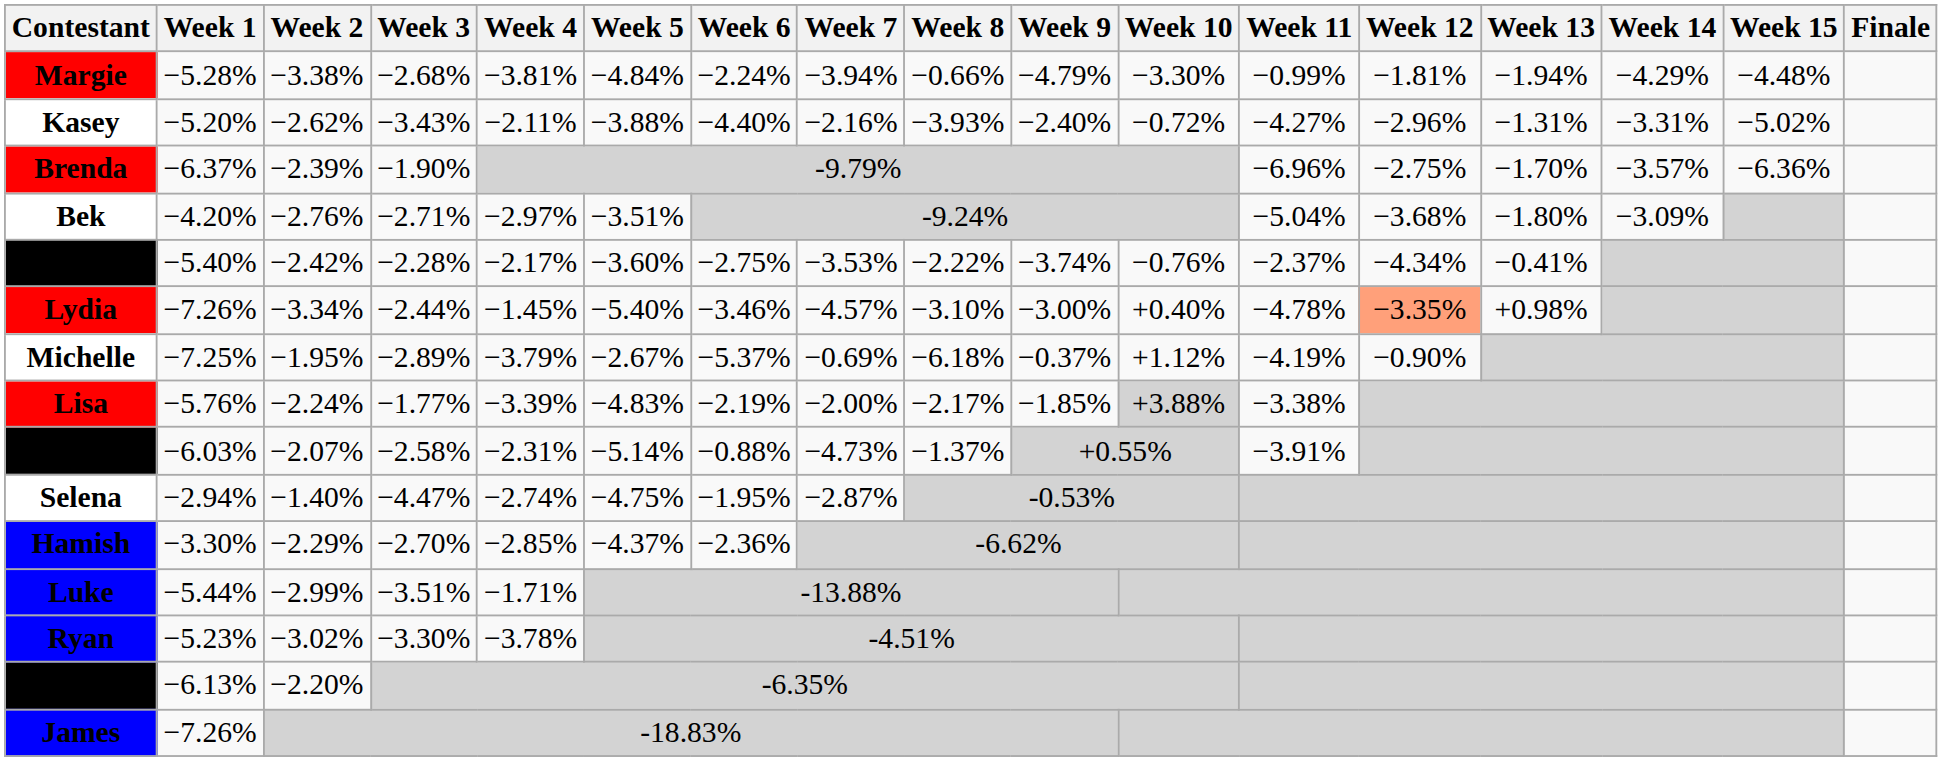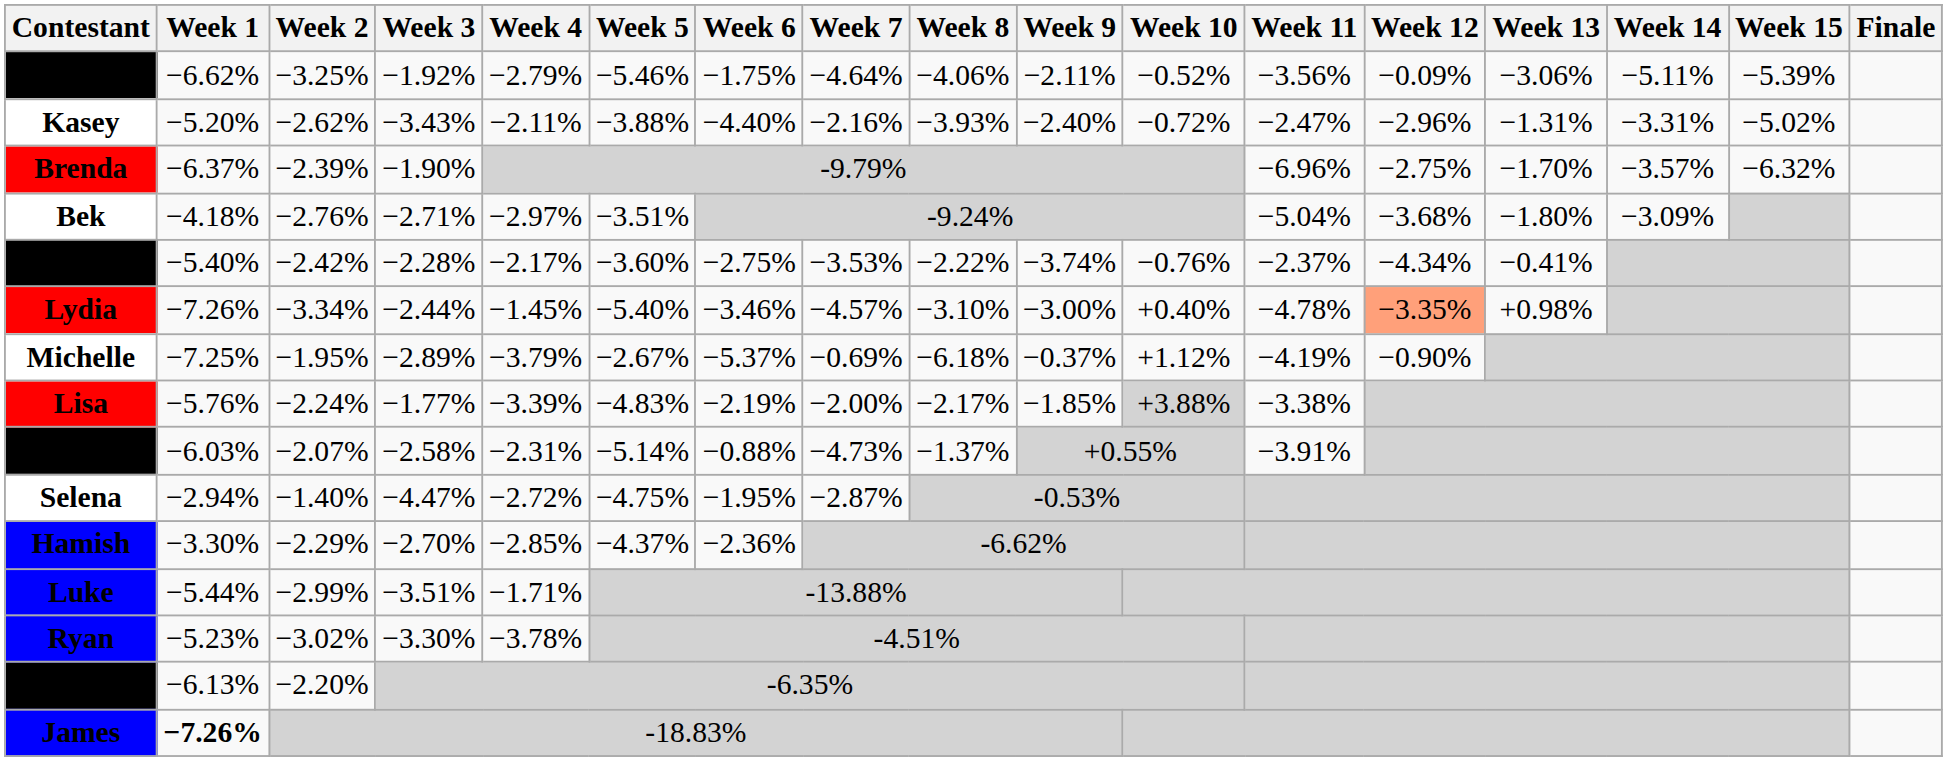 <table class="wikitable sortable" border="1" style="text-align:center" align="center">
 <tr>
 <th>Contestant</th>
 <th>Week 1</th>
 <th>Week 2</th>
 <th>Week 3</th>
 <th>Week 4</th>
 <th>Week 5</th>
 <th>Week 6</th>
 <th>Week 7</th>
 <th>Week 8</th>
 <th>Week 9</th>
 <th>Week 10</th>
 <th>Week 11</th>
 <th>Week 12</th>
 <th>Week 13</th>
 <th>Week 14</th>
 <th>Week 15</th>
 <th>Finale</th>
 </tr>
 <tr>
-<td bgcolor=red><span><strong>Margie</strong></span></td>
-<td>−5.28%</td>
-<td>−3.38%</td>
-<td>−2.68%</td>
-<td>−3.81%</td>
-<td>−4.84%</td>
-<td>−2.24%</td>
-<td>−3.94%</td>
-<td>−0.66%</td>
-<td>−4.79%</td>
-<td>−3.30%</td>
-<td>−0.99%</td>
-<td>−1.81%</td>
-<td>−1.94%</td>
-<td>−4.29%</td>
-<td>−4.48%</td>
+<td bgcolor=black><span><strong>Alex</strong></span></td>
+<td>−6.62%</td>
+<td>−3.25%</td>
+<td>−1.92%</td>
+<td>−2.79%</td>
+<td>−5.46%</td>
+<td>−1.75%</td>
+<td>−4.64%</td>
+<td>−4.06%</td>
+<td>−2.11%</td>
+<td>−0.52%</td>
+<td>−3.56%</td>
+<td>−0.09%</td>
+<td>−3.06%</td>
+<td>−5.11%</td>
+<td>−5.39%</td>
 <td></td>
 </tr>
 <tr>
 <td bgcolor=white><span><strong>Kasey</strong></span></td>
 <td>−5.20%</td>
 <td>−2.62%</td>
 <td>−3.43%</td>
 <td>−2.11%</td>
 <td>−3.88%</td>
 <td>−4.40%</td>
 <td>−2.16%</td>
 <td>−3.93%</td>
 <td>−2.40%</td>
 <td>−0.72%</td>
-<td>−4.27%</td>
+<td>−2.47%</td>
 <td>−2.96%</td>
 <td>−1.31%</td>
 <td>−3.31%</td>
 <td>−5.02%</td>
 <td></td>
 </tr>
 <tr>
 <td bgcolor=red><span><strong>Brenda</strong></span></td>
 <td>−6.37%</td>
 <td>−2.39%</td>
 <td>−1.90%</td>
 <td bgcolor="lightgrey" colspan="7">-9.79%</td>
 <td>−6.96%</td>
 <td>−2.75%</td>
 <td>−1.70%</td>
 <td>−3.57%</td>
-<td>−6.36%</td>
+<td>−6.32%</td>
 <td></td>
 </tr>
 <tr>
 <td bgcolor=white><span><strong>Bek</strong></span></td>
-<td>−4.20%</td>
+<td>−4.18%</td>
 <td>−2.76%</td>
 <td>−2.71%</td>
 <td>−2.97%</td>
 <td>−3.51%</td>
 <td bgcolor="lightgrey" colspan="5">-9.24%</td>
 <td>−5.04%</td>
 <td>−3.68%</td>
 <td>−1.80%</td>
 <td>−3.09%</td>
 <td bgcolor="lightgrey" colspan></td>
 <td></td>
 </tr>
 <tr>
 <td bgcolor=black><span><strong>Graham</strong></span></td>
 <td>−5.40%</td>
 <td>−2.42%</td>
 <td>−2.28%</td>
 <td>−2.17%</td>
 <td>−3.60%</td>
 <td>−2.75%</td>
 <td>−3.53%</td>
 <td>−2.22%</td>
 <td>−3.74%</td>
 <td>−0.76%</td>
 <td>−2.37%</td>
 <td>−4.34%</td>
 <td>−0.41%</td>
 <td bgcolor="lightgrey" colspan="2"></td>
 <td></td>
 </tr>
 <tr>
 <td bgcolor=red><span><strong>Lydia</strong></span></td>
 <td>−7.26%</td>
 <td>−3.34%</td>
 <td>−2.44%</td>
 <td>−1.45%</td>
 <td>−5.40%</td>
 <td>−3.46%</td>
 <td>−4.57%</td>
 <td>−3.10%</td>
 <td>−3.00%</td>
 <td>+0.40%</td>
 <td>−4.78%</td>
 <td style="background: lightsalmon;">−3.35%</td>
 <td>+0.98%</td>
 <td bgcolor="lightgrey" colspan="2"></td>
 <td></td>
 </tr>
 <tr>
 <td bgcolor=white><span><strong>Michelle</strong></span></td>
 <td>−7.25%</td>
 <td>−1.95%</td>
 <td>−2.89%</td>
 <td>−3.79%</td>
 <td>−2.67%</td>
 <td>−5.37%</td>
 <td>−0.69%</td>
 <td>−6.18%</td>
 <td>−0.37%</td>
 <td>+1.12%</td>
 <td>−4.19%</td>
 <td>−0.90%</td>
 <td bgcolor="lightgrey" colspan="3"></td>
 <td></td>
 </tr>
 <tr>
 <td bgcolor=red><span><strong>Lisa</strong></span></td>
 <td>−5.76%</td>
 <td>−2.24%</td>
 <td>−1.77%</td>
 <td>−3.39%</td>
 <td>−4.83%</td>
 <td>−2.19%</td>
 <td>−2.00%</td>
 <td>−2.17%</td>
 <td>−1.85%</td>
 <td bgcolor="lightgrey" colspan="1">+3.88%</td>
 <td>−3.38%</td>
 <td bgcolor="lightgrey" colspan="4"></td>
 <td></td>
 </tr>
 <tr>
 <td bgcolor=black><span><strong>Simon</strong></span></td>
 <td>−6.03%</td>
 <td>−2.07%</td>
 <td>−2.58%</td>
 <td>−2.31%</td>
 <td>−5.14%</td>
 <td>−0.88%</td>
 <td>−4.73%</td>
 <td>−1.37%</td>
 <td bgcolor="lightgrey" colspan="2">+0.55%</td>
 <td>−3.91%</td>
 <td bgcolor="lightgrey" colspan="4"></td>
 <td></td>
 </tr>
 <tr>
 <td bgcolor=white><span><strong>Selena</strong></span></td>
 <td>−2.94%</td>
 <td>−1.40%</td>
 <td>−4.47%</td>
-<td>−2.74%</td>
+<td>−2.72%</td>
 <td>−4.75%</td>
 <td>−1.95%</td>
 <td>−2.87%</td>
 <td bgcolor="lightgrey" colspan="3">-0.53%</td>
 <td bgcolor="lightgrey" colspan="5"></td>
 <td></td>
 </tr>
 <tr>
 <td bgcolor=blue><span><strong>Hamish</strong></span></td>
 <td>−3.30%</td>
 <td>−2.29%</td>
 <td>−2.70%</td>
 <td>−2.85%</td>
 <td>−4.37%</td>
 <td>−2.36%</td>
 <td bgcolor="lightgrey" colspan="4">-6.62%</td>
 <td bgcolor="lightgrey" colspan="5"></td>
 <td></td>
 </tr>
 <tr>
 <td bgcolor=blue><span><strong>Luke</strong></span></td>
 <td>−5.44%</td>
 <td>−2.99%</td>
 <td>−3.51%</td>
 <td>−1.71%</td>
 <td bgcolor="lightgrey" colspan="5">-13.88%</td>
 <td bgcolor="lightgrey" colspan="6"></td>
 <td></td>
 </tr>
 <tr>
 <td bgcolor=blue><span><strong>Ryan</strong></span></td>
 <td>−5.23%</td>
 <td>−3.02%</td>
 <td>−3.30%</td>
 <td>−3.78%</td>
 <td bgcolor="lightgrey" colspan="6">-4.51%</td>
 <td bgcolor="lightgrey" colspan="5"></td>
 <td></td>
 </tr>
 <tr>
 <td bgcolor=black><span><strong>Shane</strong></span></td>
 <td>−6.13%</td>
 <td>−2.20%</td>
 <td bgcolor="lightgrey" colspan="8">-6.35%</td>
 <td bgcolor="lightgrey" colspan="5"></td>
 <td></td>
 </tr>
 <tr>
 <td bgcolor=blue><span><strong>James</strong></span></td>
-<td>−7.26%</td>
+<td><strong>−7.26%</strong></td>
 <td bgcolor="lightgrey" colspan="8">-18.83%</td>
 <td bgcolor="lightgrey" colspan="6"></td>
 <td></td>
 </tr>
 </table>
